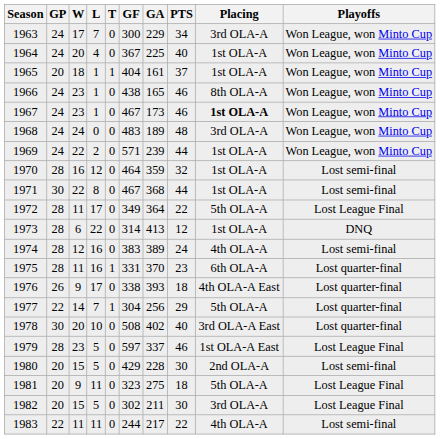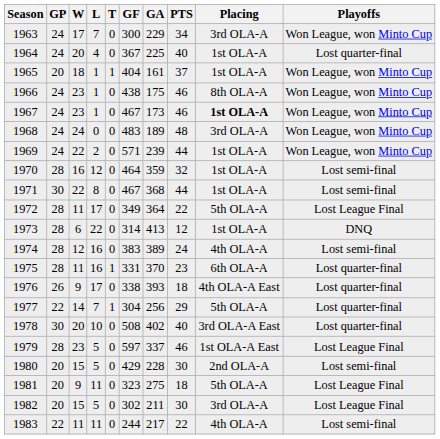 <table class="wikitable" style="text-align:center">
 <tr>
 <th>Season</th>
 <th>GP</th>
 <th>W</th>
 <th>L</th>
 <th>T</th>
 <th>GF</th>
 <th>GA</th>
 <th>PTS</th>
 <th>Placing</th>
 <th>Playoffs</th>
 </tr>
 <tr bgcolor="#eeeeee">
 <td>1963</td>
 <td>24</td>
 <td>17</td>
 <td>7</td>
 <td>0</td>
 <td>300</td>
 <td>229</td>
 <td>34</td>
 <td>3rd OLA-A</td>
 <td>Won League, won <a href='#'>Minto Cup</a></td>
 </tr>
 <tr bgcolor="#eeeeee">
 <td>1964</td>
 <td>24</td>
 <td>20</td>
 <td>4</td>
 <td>0</td>
 <td>367</td>
 <td>225</td>
 <td>40</td>
 <td>1st OLA-A</td>
-<td>Won League, won <a href='#'>Minto Cup</a></td>
+<td>Lost quarter-final</td>
 </tr>
 <tr bgcolor="#eeeeee">
 <td>1965</td>
 <td>20</td>
 <td>18</td>
 <td>1</td>
 <td>1</td>
 <td>404</td>
 <td>161</td>
 <td>37</td>
 <td>1st OLA-A</td>
 <td>Won League, won <a href='#'>Minto Cup</a></td>
 </tr>
 <tr bgcolor="#eeeeee">
 <td>1966</td>
 <td>24</td>
 <td>23</td>
 <td>1</td>
 <td>0</td>
 <td>438</td>
-<td>165</td>
+<td>175</td>
 <td>46</td>
 <td>8th OLA-A</td>
 <td>Won League, won <a href='#'>Minto Cup</a></td>
 </tr>
 <tr bgcolor="#eeeeee">
 <td>1967</td>
 <td>24</td>
 <td>23</td>
 <td>1</td>
 <td>0</td>
 <td>467</td>
 <td>173</td>
 <td>46</td>
 <td><strong>1st OLA-A</strong></td>
 <td>Won League, won <a href='#'>Minto Cup</a></td>
 </tr>
 <tr bgcolor="#eeeeee">
 <td>1968</td>
 <td>24</td>
 <td>24</td>
 <td>0</td>
 <td>0</td>
 <td>483</td>
 <td>189</td>
 <td>48</td>
 <td>3rd OLA-A</td>
 <td>Won League, won <a href='#'>Minto Cup</a></td>
 </tr>
 <tr bgcolor="#eeeeee">
 <td>1969</td>
 <td>24</td>
 <td>22</td>
 <td>2</td>
 <td>0</td>
 <td>571</td>
 <td>239</td>
 <td>44</td>
 <td>1st OLA-A</td>
 <td>Won League, won <a href='#'>Minto Cup</a></td>
 </tr>
 <tr bgcolor="#eeeeee">
 <td>1970</td>
 <td>28</td>
 <td>16</td>
 <td>12</td>
 <td>0</td>
 <td>464</td>
 <td>359</td>
 <td>32</td>
 <td>1st OLA-A</td>
 <td>Lost semi-final</td>
 </tr>
 <tr bgcolor="#eeeeee">
 <td>1971</td>
 <td>30</td>
 <td>22</td>
 <td>8</td>
 <td>0</td>
 <td>467</td>
 <td>368</td>
 <td>44</td>
 <td>1st OLA-A</td>
 <td>Lost semi-final</td>
 </tr>
 <tr bgcolor="#eeeeee">
 <td>1972</td>
 <td>28</td>
 <td>11</td>
 <td>17</td>
 <td>0</td>
 <td>349</td>
 <td>364</td>
 <td>22</td>
 <td>5th OLA-A</td>
 <td>Lost League Final</td>
 </tr>
 <tr bgcolor="#eeeeee">
 <td>1973</td>
 <td>28</td>
 <td>6</td>
 <td>22</td>
 <td>0</td>
 <td>314</td>
 <td>413</td>
 <td>12</td>
 <td>1st OLA-A</td>
 <td>DNQ</td>
 </tr>
 <tr bgcolor="#eeeeee">
 <td>1974</td>
 <td>28</td>
 <td>12</td>
 <td>16</td>
 <td>0</td>
 <td>383</td>
 <td>389</td>
 <td>24</td>
 <td>4th OLA-A</td>
 <td>Lost semi-final</td>
 </tr>
 <tr bgcolor="#eeeeee">
 <td>1975</td>
 <td>28</td>
 <td>11</td>
 <td>16</td>
 <td>1</td>
 <td>331</td>
 <td>370</td>
 <td>23</td>
 <td>6th OLA-A</td>
 <td>Lost quarter-final</td>
 </tr>
 <tr bgcolor="#eeeeee">
 <td>1976</td>
 <td>26</td>
 <td>9</td>
 <td>17</td>
 <td>0</td>
 <td>338</td>
 <td>393</td>
 <td>18</td>
 <td>4th OLA-A East</td>
 <td>Lost quarter-final</td>
 </tr>
 <tr bgcolor="#eeeeee">
 <td>1977</td>
 <td>22</td>
 <td>14</td>
 <td>7</td>
 <td>1</td>
 <td>304</td>
 <td>256</td>
 <td>29</td>
 <td>5th OLA-A</td>
 <td>Lost quarter-final</td>
 </tr>
 <tr bgcolor="#eeeeee">
 <td>1978</td>
 <td>30</td>
 <td>20</td>
 <td>10</td>
 <td>0</td>
 <td>508</td>
 <td>402</td>
 <td>40</td>
 <td>3rd OLA-A East</td>
 <td>Lost quarter-final</td>
 </tr>
 <tr bgcolor="#eeeeee">
 <td>1979</td>
 <td>28</td>
 <td>23</td>
 <td>5</td>
 <td>0</td>
 <td>597</td>
 <td>337</td>
 <td>46</td>
 <td>1st OLA-A East</td>
 <td>Lost League Final</td>
 </tr>
 <tr bgcolor="#eeeeee">
 <td>1980</td>
 <td>20</td>
 <td>15</td>
 <td>5</td>
 <td>0</td>
 <td>429</td>
 <td>228</td>
 <td>30</td>
 <td>2nd OLA-A</td>
 <td>Lost semi-final</td>
 </tr>
 <tr bgcolor="#eeeeee">
 <td>1981</td>
 <td>20</td>
 <td>9</td>
 <td>11</td>
 <td>0</td>
 <td>323</td>
 <td>275</td>
 <td>18</td>
 <td>5th OLA-A</td>
 <td>Lost League Final</td>
 </tr>
 <tr bgcolor="#eeeeee">
 <td>1982</td>
 <td>20</td>
 <td>15</td>
 <td>5</td>
 <td>0</td>
 <td>302</td>
 <td>211</td>
 <td>30</td>
 <td>3rd OLA-A</td>
 <td>Lost League Final</td>
 </tr>
 <tr bgcolor="#eeeeee">
 <td>1983</td>
 <td>22</td>
 <td>11</td>
 <td>11</td>
 <td>0</td>
 <td>244</td>
 <td>217</td>
 <td>22</td>
 <td>4th OLA-A</td>
 <td>Lost semi-final</td>
 </tr>
 </table>
